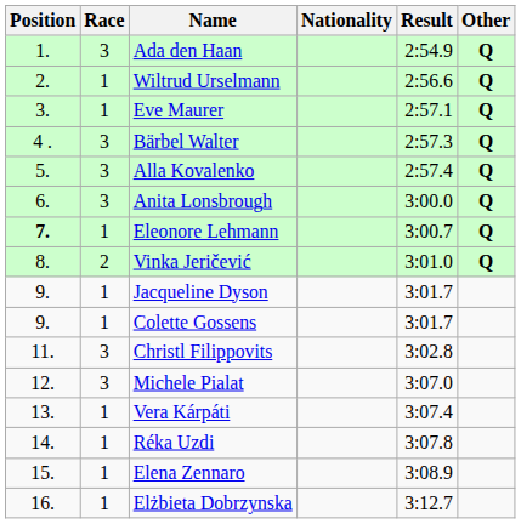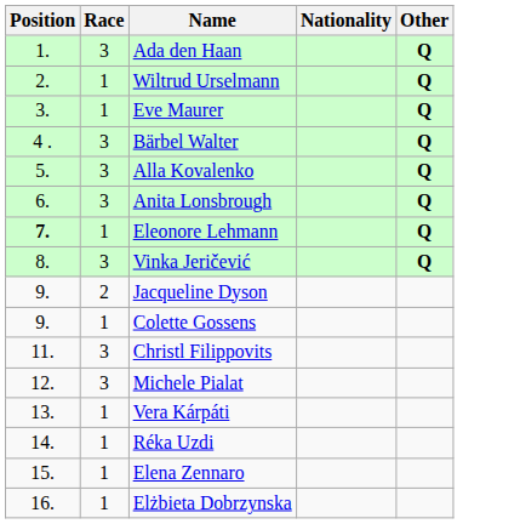 <table class="wikitable sortable" style="text-align:center">
 <tr>
 <th>Position</th>
 <th>Race</th>
 <th>Name</th>
 <th>Nationality</th>
-<th>Result</th>
 <th>Other</th>
 </tr>
 <tr bgcolor=ccffcc>
 <td>1.</td>
 <td>3</td>
 <td align=left><a href='#'>Ada den Haan</a></td>
 <td align=left></td>
-<td align=right>2:54.9</td>
 <td><strong>Q</strong></td>
 </tr>
 <tr bgcolor=ccffcc>
 <td>2.</td>
 <td>1</td>
 <td align=left><a href='#'>Wiltrud Urselmann</a></td>
 <td align=left></td>
-<td align=right>2:56.6</td>
 <td><strong>Q</strong></td>
 </tr>
 <tr bgcolor=ccffcc>
 <td>3.</td>
 <td>1</td>
 <td align=left><a href='#'>Eve Maurer</a></td>
 <td align=left></td>
-<td align=right>2:57.1</td>
 <td><strong>Q</strong></td>
 </tr>
 <tr bgcolor=ccffcc>
 <td>4 .</td>
 <td>3</td>
 <td align=left><a href='#'>Bärbel Walter</a></td>
 <td align=left></td>
-<td align=right>2:57.3</td>
 <td><strong>Q</strong></td>
 </tr>
 <tr bgcolor=ccffcc>
 <td>5.</td>
 <td>3</td>
 <td align=left><a href='#'>Alla Kovalenko</a></td>
 <td align=left></td>
-<td align=right>2:57.4</td>
 <td><strong>Q</strong></td>
 </tr>
 <tr bgcolor=ccffcc>
 <td>6.</td>
 <td>3</td>
 <td align=left><a href='#'>Anita Lonsbrough</a></td>
 <td align=left></td>
-<td align=right>3:00.0</td>
 <td><strong>Q</strong></td>
 </tr>
 <tr bgcolor=ccffcc>
 <td><strong>7.</strong></td>
 <td>1</td>
 <td align=left><a href='#'>Eleonore Lehmann</a></td>
 <td align=left></td>
-<td align=right>3:00.7</td>
 <td><strong>Q</strong></td>
 </tr>
 <tr bgcolor=ccffcc>
 <td>8.</td>
-<td>2</td>
+<td>3</td>
 <td align=left><a href='#'>Vinka Jeričević</a></td>
 <td align=left></td>
-<td align=right>3:01.0</td>
 <td><strong>Q</strong></td>
 </tr>
 <tr>
 <td>9.</td>
-<td>1</td>
+<td>2</td>
 <td align=left><a href='#'>Jacqueline Dyson</a></td>
 <td align=left></td>
-<td align=right>3:01.7</td>
 <td></td>
 </tr>
 <tr>
 <td>9.</td>
 <td>1</td>
 <td align=left><a href='#'>Colette Gossens</a></td>
 <td align=left></td>
-<td align=right>3:01.7</td>
 <td></td>
 </tr>
 <tr>
 <td>11.</td>
 <td>3</td>
 <td align=left><a href='#'>Christl Filippovits</a></td>
 <td align=left></td>
-<td align=right>3:02.8</td>
 <td></td>
 </tr>
 <tr>
 <td>12.</td>
 <td>3</td>
 <td align=left><a href='#'>Michele Pialat</a></td>
 <td align=left></td>
-<td align=right>3:07.0</td>
 <td></td>
 </tr>
 <tr>
 <td>13.</td>
 <td>1</td>
 <td align=left><a href='#'>Vera Kárpáti</a></td>
 <td align=left></td>
-<td align=right>3:07.4</td>
 <td></td>
 </tr>
 <tr>
 <td>14.</td>
 <td>1</td>
 <td align=left><a href='#'>Réka Uzdi</a></td>
 <td align=left></td>
-<td align=right>3:07.8</td>
 <td></td>
 </tr>
 <tr>
 <td>15.</td>
 <td>1</td>
 <td align=left><a href='#'>Elena Zennaro</a></td>
 <td align=left></td>
-<td align=right>3:08.9</td>
 <td></td>
 </tr>
 <tr>
 <td>16.</td>
 <td>1</td>
 <td align=left><a href='#'>Elżbieta Dobrzynska</a></td>
 <td align=left></td>
-<td align=right>3:12.7</td>
 <td></td>
 </tr>
 </table>
